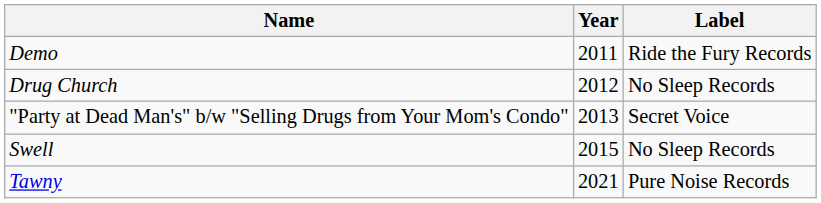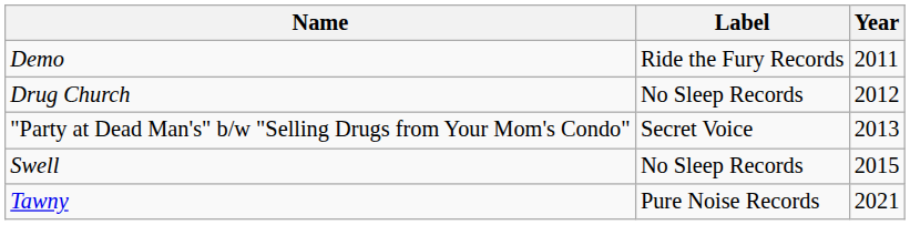 <table class= "wikitable">
 <tr>
 <th>Name</th>
+<th>Label</th>
 <th>Year</th>
-<th>Label</th>
 </tr>
 <tr>
 <td><em>Demo</em></td>
+<td>Ride the Fury Records</td>
 <td>2011</td>
-<td>Ride the Fury Records</td>
 </tr>
 <tr>
 <td><em>Drug Church</em></td>
+<td>No Sleep Records</td>
 <td>2012</td>
-<td>No Sleep Records</td>
 </tr>
 <tr>
 <td>"Party at Dead Man's" b/w "Selling Drugs from Your Mom's Condo"</td>
+<td>Secret Voice</td>
 <td>2013</td>
-<td>Secret Voice</td>
 </tr>
 <tr>
 <td><em>Swell</em></td>
+<td>No Sleep Records</td>
 <td>2015</td>
-<td>No Sleep Records</td>
 </tr>
 <tr>
 <td><em><a href='#'>Tawny</a></em></td>
+<td>Pure Noise Records</td>
 <td>2021</td>
-<td>Pure Noise Records</td>
 </tr>
 </table>
